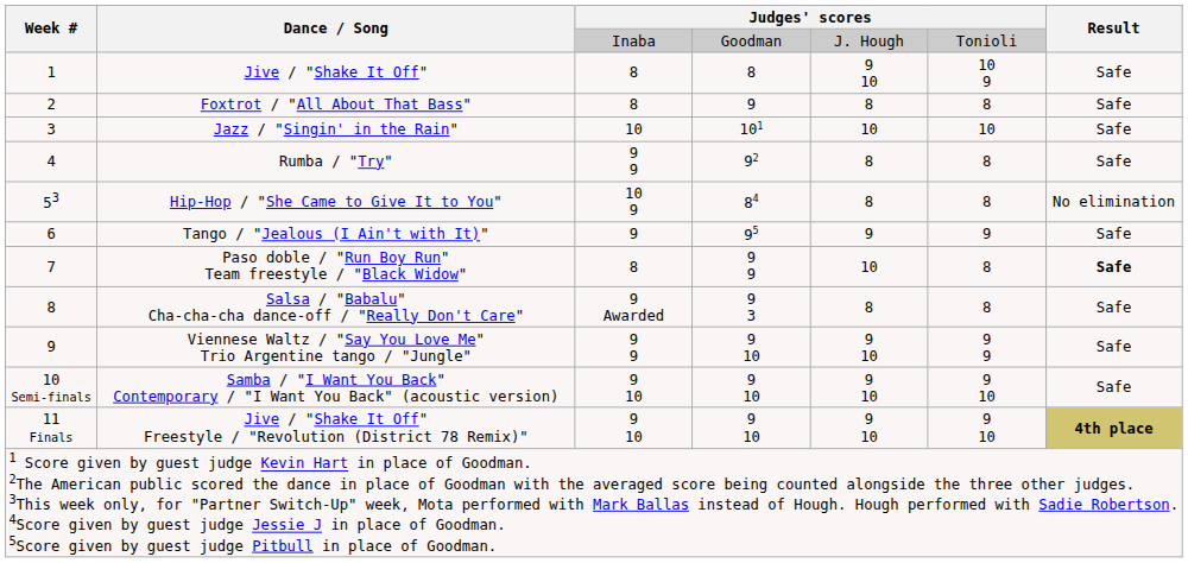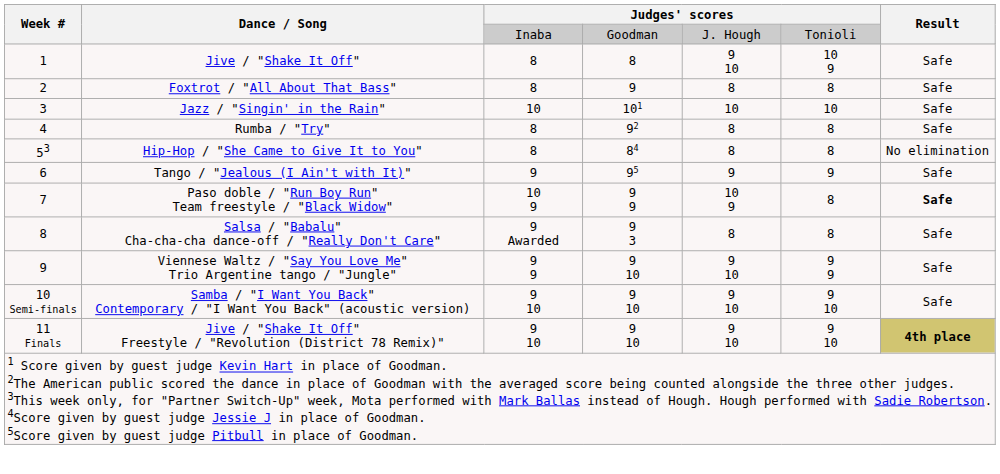 <table class="wikitable collapsible collapsed">
 <tr style="text-align: center; background:#ccc;">
 <th rowspan="2">Week #</th>
 <th rowspan="2">Dance / Song</th>
 <th colspan="4">Judges' scores</th>
 <th rowspan="2">Result</th>
 </tr>
 <tr style="text-align: center; background:#ccc;">
 <td style="width:10%; ">Inaba</td>
 <td style="width:10%; ">Goodman</td>
 <td style="width:10%; ">J. Hough</td>
 <td style="width:10%; ">Tonioli</td>
 </tr>
 <tr style="text-align: center; background:#faf6f6;">
 <td>1</td>
 <td><a href='#'>Jive</a> / "<a href='#'>Shake It Off</a>"</td>
 <td>8</td>
 <td>8</td>
 <td>9<br>10</td>
 <td>10<br>9</td>
 <td>Safe</td>
 </tr>
 <tr style="text-align: center; background:#faf6f6;">
 <td>2</td>
 <td><a href='#'>Foxtrot</a> / "<a href='#'>All About That Bass</a>"</td>
 <td>8</td>
 <td>9</td>
 <td>8</td>
 <td>8</td>
 <td>Safe</td>
 </tr>
 <tr style="text-align: center; background:#faf6f6;">
 <td>3</td>
 <td><a href='#'>Jazz</a> / "<a href='#'>Singin' in the Rain</a>"</td>
 <td>10</td>
 <td>10<small><sup>1</sup></small></td>
 <td>10</td>
 <td>10</td>
 <td>Safe</td>
 </tr>
 <tr style="text-align: center; background:#faf6f6;">
 <td>4</td>
 <td>Rumba / "<a href='#'>Try</a>"</td>
-<td>9<br>9</td>
+<td>8</td>
 <td>9<small><sup>2</sup></small></td>
 <td>8</td>
 <td>8</td>
 <td>Safe</td>
 </tr>
 <tr style="text-align: center; background:#faf6f6;">
 <td>5<sup>3</sup></td>
 <td><a href='#'>Hip-Hop</a> / "<a href='#'>She Came to Give It to You</a>"</td>
-<td>10<br>9</td>
+<td>8</td>
 <td>8<small><sup>4</sup></small></td>
 <td>8</td>
 <td>8</td>
 <td>No elimination</td>
 </tr>
 <tr style="text-align: center; background:#faf6f6;">
 <td>6</td>
 <td>Tango / "<a href='#'>Jealous (I Ain't with It)</a>"</td>
 <td>9</td>
 <td>9<small><sup>5</sup></small></td>
 <td>9</td>
 <td>9</td>
 <td>Safe</td>
 </tr>
 <tr style="text-align: center; background:#faf6f6;">
 <td>7</td>
 <td>Paso doble / "<a href='#'>Run Boy Run</a>" <br> Team freestyle / "<a href='#'>Black Widow</a>"</td>
-<td>8</td>
+<td>10<br>9</td>
 <td>9<br>9</td>
-<td>10</td>
+<td>10<br>9</td>
 <td>8</td>
 <td><strong>Safe</strong></td>
 </tr>
 <tr style="text-align: center; background:#faf6f6;">
 <td>8</td>
 <td><a href='#'>Salsa</a> / "<a href='#'>Babalu</a>" <br> Cha-cha-cha dance-off / "<a href='#'>Really Don't Care</a>"</td>
 <td>9<br>Awarded</td>
 <td>9<br>3</td>
 <td>8</td>
 <td>8</td>
 <td>Safe</td>
 </tr>
 <tr style="text-align: center; background:#faf6f6;">
 <td>9</td>
 <td>Viennese Waltz / "<a href='#'>Say You Love Me</a>" <br> Trio Argentine tango / "Jungle"</td>
 <td>9<br>9</td>
 <td>9<br>10</td>
 <td>9<br>10</td>
 <td>9<br>9</td>
 <td>Safe</td>
 </tr>
 <tr style="text-align: center; background:#faf6f6;">
 <td>10<br><small>Semi-finals</small></td>
 <td><a href='#'>Samba</a> / "<a href='#'>I Want You Back</a>" <br> <a href='#'>Contemporary</a> / "I Want You Back" (acoustic version)</td>
 <td>9<br>10</td>
 <td>9<br>10</td>
 <td>9<br>10</td>
 <td>9<br>10</td>
 <td>Safe</td>
 </tr>
 <tr style="text-align: center; background:#faf6f6;">
 <td>11<br><small>Finals</small></td>
 <td><a href='#'>Jive</a> / "<a href='#'>Shake It Off</a>" <br> Freestyle / "Revolution (District 78 Remix)"</td>
 <td>9<br>10</td>
 <td>9<br>10</td>
 <td>9<br>10</td>
 <td>9<br>10</td>
 <th style="background:#D1C571;">4th place</th>
 </tr>
 <tr>
 <td colspan="7" style="background:#faf6f6; text-align:left;"><sup>1</sup> Score given by guest judge <a href='#'>Kevin Hart</a> in place of Goodman. <br> <sup>2</sup>The American public scored the dance in place of Goodman with the averaged score being counted alongside the three other judges.<br><sup>3</sup>This week only, for "Partner Switch-Up" week, Mota performed with <a href='#'>Mark Ballas</a> instead of Hough. Hough performed with <a href='#'>Sadie Robertson</a>.<br><sup>4</sup>Score given by guest judge <a href='#'>Jessie J</a> in place of Goodman.<br><sup>5</sup>Score given by guest judge <a href='#'>Pitbull</a> in place of Goodman.</td>
 </tr>
 </table>
